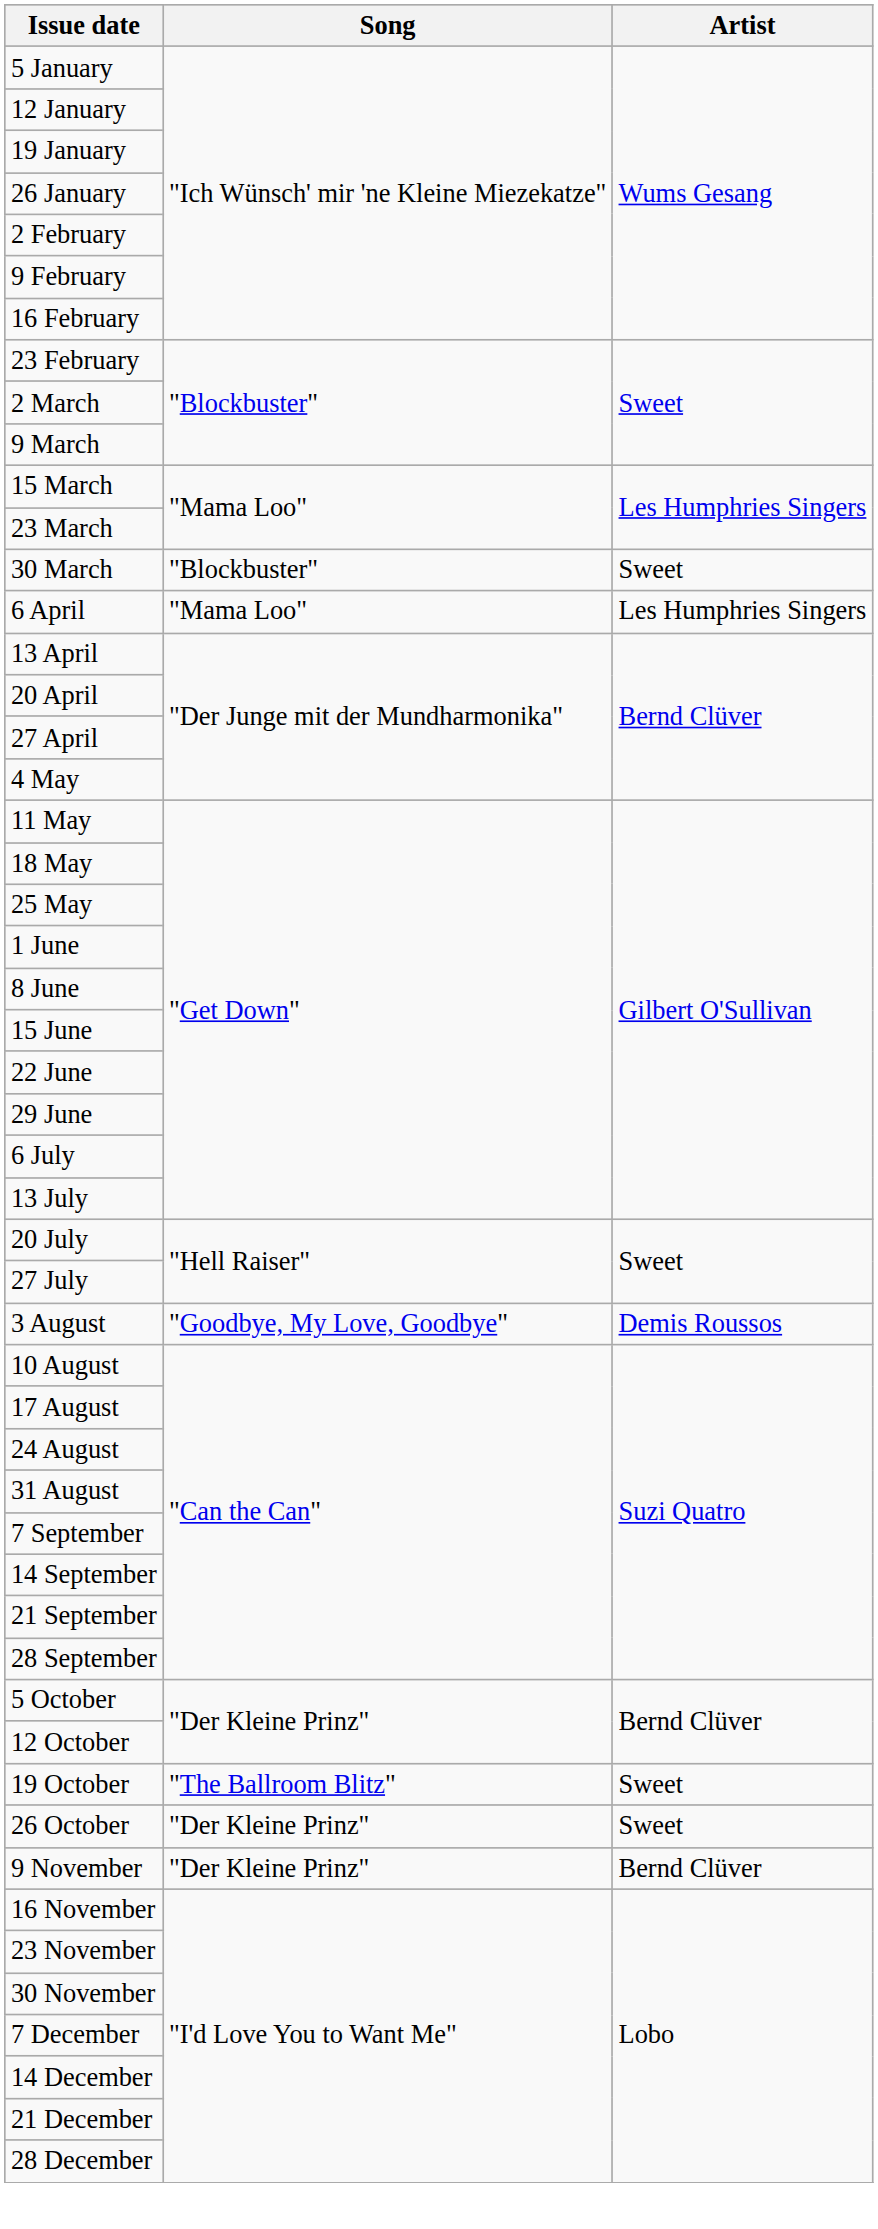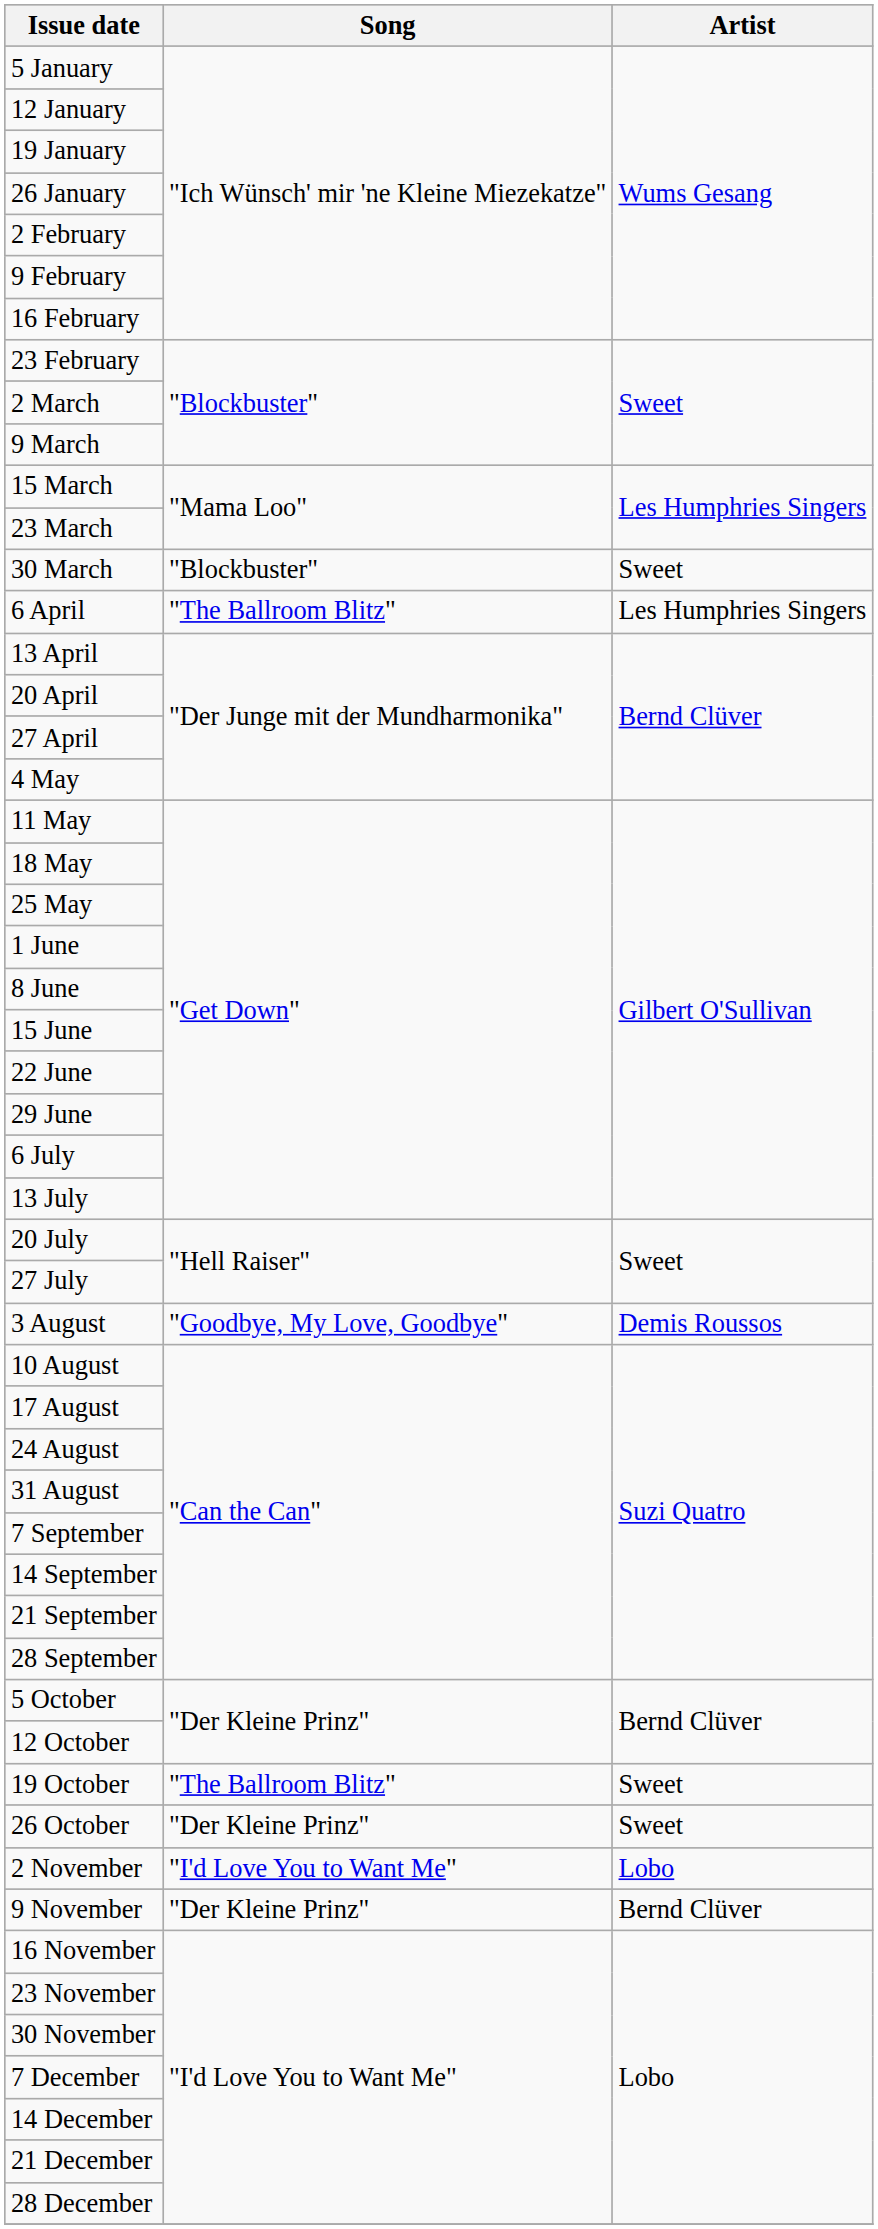 <table class="sortable wikitable">
 <tr>
 <th>Issue date</th>
 <th>Song</th>
 <th>Artist</th>
 </tr>
 <tr>
 <td>5 January</td>
 <td rowspan="7">"Ich Wünsch' mir 'ne Kleine Miezekatze"</td>
 <td rowspan="7"><a href='#'>Wums Gesang</a></td>
 </tr>
 <tr>
 <td>12 January</td>
 </tr>
 <tr>
 <td>19 January</td>
 </tr>
 <tr>
 <td>26 January</td>
 </tr>
 <tr>
 <td>2 February</td>
 </tr>
 <tr>
 <td>9 February</td>
 </tr>
 <tr>
 <td>16 February</td>
 </tr>
 <tr>
 <td>23 February</td>
 <td rowspan="3">"<a href='#'>Blockbuster</a>"</td>
 <td rowspan="3"><a href='#'>Sweet</a></td>
 </tr>
 <tr>
 <td>2 March</td>
 </tr>
 <tr>
 <td>9 March</td>
 </tr>
 <tr>
 <td>15 March</td>
 <td rowspan="2">"Mama Loo"</td>
 <td rowspan="2"><a href='#'>Les Humphries Singers</a></td>
 </tr>
 <tr>
 <td>23 March</td>
 </tr>
 <tr>
 <td>30 March</td>
 <td>"Blockbuster"</td>
 <td>Sweet</td>
 </tr>
 <tr>
 <td>6 April</td>
-<td>"Mama Loo"</td>
+<td>"<a href='#'>The Ballroom Blitz</a>"</td>
 <td>Les Humphries Singers</td>
 </tr>
 <tr>
 <td>13 April</td>
 <td rowspan="4">"Der Junge mit der Mundharmonika"</td>
 <td rowspan="4"><a href='#'>Bernd Clüver</a></td>
 </tr>
 <tr>
 <td>20 April</td>
 </tr>
 <tr>
 <td>27 April</td>
 </tr>
 <tr>
 <td>4 May</td>
 </tr>
 <tr>
 <td>11 May</td>
 <td rowspan="10">"<a href='#'>Get Down</a>"</td>
 <td rowspan="10"><a href='#'>Gilbert O'Sullivan</a></td>
 </tr>
 <tr>
 <td>18 May</td>
 </tr>
 <tr>
 <td>25 May</td>
 </tr>
 <tr>
 <td>1 June</td>
 </tr>
 <tr>
 <td>8 June</td>
 </tr>
 <tr>
 <td>15 June</td>
 </tr>
 <tr>
 <td>22 June</td>
 </tr>
 <tr>
 <td>29 June</td>
 </tr>
 <tr>
 <td>6 July</td>
 </tr>
 <tr>
 <td>13 July</td>
 </tr>
 <tr>
 <td>20 July</td>
 <td rowspan="2">"Hell Raiser"</td>
 <td rowspan="2">Sweet</td>
 </tr>
 <tr>
 <td>27 July</td>
 </tr>
 <tr>
 <td>3 August</td>
 <td>"<a href='#'>Goodbye, My Love, Goodbye</a>"</td>
 <td><a href='#'>Demis Roussos</a></td>
 </tr>
 <tr>
 <td>10 August</td>
 <td rowspan="8">"<a href='#'>Can the Can</a>"</td>
 <td rowspan="8"><a href='#'>Suzi Quatro</a></td>
 </tr>
 <tr>
 <td>17 August</td>
 </tr>
 <tr>
 <td>24 August</td>
 </tr>
 <tr>
 <td>31 August</td>
 </tr>
 <tr>
 <td>7 September</td>
 </tr>
 <tr>
 <td>14 September</td>
 </tr>
 <tr>
 <td>21 September</td>
 </tr>
 <tr>
 <td>28 September</td>
 </tr>
 <tr>
 <td>5 October</td>
 <td rowspan="2">"Der Kleine Prinz"</td>
 <td rowspan="2">Bernd Clüver</td>
 </tr>
 <tr>
 <td>12 October</td>
 </tr>
 <tr>
 <td>19 October</td>
 <td>"<a href='#'>The Ballroom Blitz</a>"</td>
 <td>Sweet</td>
 </tr>
 <tr>
 <td>26 October</td>
 <td>"Der Kleine Prinz"</td>
 <td>Sweet</td>
 </tr>
 <tr>
+<td>2 November</td>
+<td>"<a href='#'>I'd Love You to Want Me</a>"</td>
+<td><a href='#'>Lobo</a></td>
+</tr>
+<tr>
 <td>9 November</td>
 <td>"Der Kleine Prinz"</td>
 <td>Bernd Clüver</td>
 </tr>
 <tr>
 <td>16 November</td>
 <td rowspan="7">"I'd Love You to Want Me"</td>
 <td rowspan="7">Lobo</td>
 </tr>
 <tr>
 <td>23 November</td>
 </tr>
 <tr>
 <td>30 November</td>
 </tr>
 <tr>
 <td>7 December</td>
 </tr>
 <tr>
 <td>14 December</td>
 </tr>
 <tr>
 <td>21 December</td>
 </tr>
 <tr>
 <td>28 December</td>
 </tr>
 <tr>
 </tr>
 </table>
